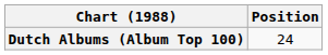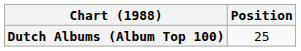 <table class="wikitable plainrowheaders" style="text-align:center">
 <tr>
 <th scope="col">Chart (1988)</th>
 <th scope="col">Position</th>
 </tr>
 <tr>
 <th scope="row">Dutch Albums (Album Top 100)</th>
-<td>24</td>
+<td>25</td>
 </tr>
 </table>
